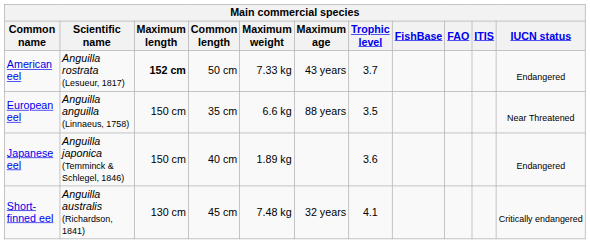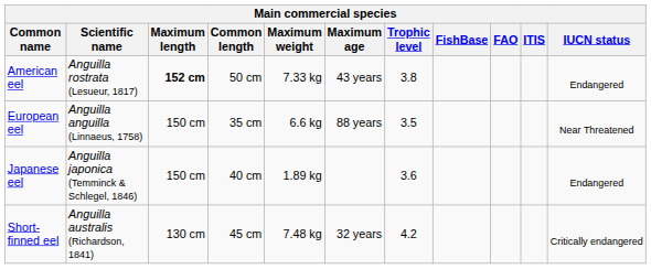 <table class="wikitable collapsible">
 <tr>
 <th colspan="11">Main commercial species</th>
 </tr>
 <tr>
 <th>Common name</th>
 <th>Scientific name</th>
 <th>Maximum<br>length</th>
 <th>Common<br>length</th>
 <th>Maximum<br>weight</th>
 <th>Maximum<br>age</th>
 <th><a href='#'>Trophic<br>level</a></th>
 <th><a href='#'>FishBase</a></th>
 <th><a href='#'>FAO</a></th>
 <th><a href='#'>ITIS</a></th>
 <th><a href='#'>IUCN status</a></th>
 </tr>
 <tr>
 <td><a href='#'>American eel</a></td>
 <td><em>Anguilla rostrata</em> <small>(Lesueur, 1817)</small></td>
 <td align="right"><strong>152 cm</strong></td>
 <td align="right">50 cm</td>
 <td align="right">7.33 kg</td>
 <td align="right">43 years</td>
-<td align="center">3.7</td>
+<td align="center">3.8</td>
 <td align="center"></td>
 <td align="center"></td>
 <td align="center"></td>
 <td align="center"> <br><small>Endangered</small></td>
 </tr>
 <tr>
 <td><a href='#'>European eel</a></td>
 <td><em>Anguilla anguilla</em> <small>(Linnaeus, 1758)</small></td>
 <td align="right">150 cm</td>
 <td align="right">35 cm</td>
 <td align="right">6.6 kg</td>
 <td align="right">88 years</td>
 <td align="center">3.5</td>
 <td align="center"></td>
 <td align="center"></td>
 <td align="center"></td>
 <td align="center"> <br><small>Near Threatened</small></td>
 </tr>
 <tr>
 <td><a href='#'>Japanese eel</a></td>
 <td><em>Anguilla japonica</em> <small>(Temminck & Schlegel, 1846)</small></td>
 <td align="right">150 cm</td>
 <td align="right">40 cm</td>
 <td align="right">1.89 kg</td>
 <td align="right"></td>
 <td align="center">3.6</td>
 <td align="center"></td>
 <td align="center"></td>
 <td align="center"></td>
 <td align="center"> <br><small>Endangered</small></td>
 </tr>
 <tr>
 <td><a href='#'>Short-finned eel</a></td>
 <td><em>Anguilla australis</em> <small>(Richardson, 1841)</small></td>
 <td align="right">130 cm</td>
 <td align="right">45 cm</td>
 <td align="right">7.48 kg</td>
 <td align="right">32 years</td>
-<td align="center">4.1</td>
+<td align="center">4.2</td>
 <td align="center"></td>
 <td align="center"></td>
 <td align="center"></td>
 <td align="center"> <br><small>Critically endangered</small></td>
 </tr>
 </table>
